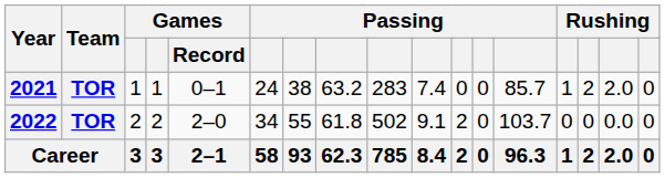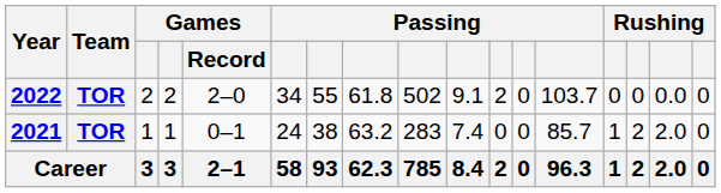 <table class="wikitable" style="text-align:center;">
 <tr>
 <th rowspan="2">Year</th>
 <th rowspan="2">Team</th>
 <th colspan="3">Games</th>
 <th colspan="8">Passing</th>
 <th colspan="4">Rushing</th>
 </tr>
 <tr>
 <th></th>
 <th></th>
 <th>Record</th>
 <th></th>
 <th></th>
 <th></th>
 <th></th>
 <th></th>
 <th></th>
 <th></th>
 <th></th>
 <th></th>
 <th></th>
 <th></th>
 <th></th>
 </tr>
 <tr>
+<th><a href='#'>2022</a></th>
+<th><a href='#'>TOR</a></th>
+<td>2</td>
+<td>2</td>
+<td>2–0</td>
+<td>34</td>
+<td>55</td>
+<td>61.8</td>
+<td>502</td>
+<td>9.1</td>
+<td>2</td>
+<td>0</td>
+<td>103.7</td>
+<td>0</td>
+<td>0</td>
+<td>0.0</td>
+<td>0</td>
+</tr>
+<tr>
 <th><a href='#'>2021</a></th>
 <th><a href='#'>TOR</a></th>
 <td>1</td>
 <td>1</td>
 <td>0–1</td>
 <td>24</td>
 <td>38</td>
 <td>63.2</td>
 <td>283</td>
 <td>7.4</td>
 <td>0</td>
 <td>0</td>
 <td>85.7</td>
 <td>1</td>
 <td>2</td>
 <td>2.0</td>
-<td>0</td>
-</tr>
-<tr>
-<th><a href='#'>2022</a></th>
-<th><a href='#'>TOR</a></th>
-<td>2</td>
-<td>2</td>
-<td>2–0</td>
-<td>34</td>
-<td>55</td>
-<td>61.8</td>
-<td>502</td>
-<td>9.1</td>
-<td>2</td>
-<td>0</td>
-<td>103.7</td>
-<td>0</td>
-<td>0</td>
-<td>0.0</td>
 <td>0</td>
 </tr>
 <tr>
 <th colspan="2">Career</th>
 <th>3</th>
 <th>3</th>
 <th>2–1</th>
 <th>58</th>
 <th>93</th>
 <th>62.3</th>
 <th>785</th>
 <th>8.4</th>
 <th>2</th>
 <th>0</th>
 <th>96.3</th>
 <th>1</th>
 <th>2</th>
 <th>2.0</th>
 <th>0</th>
 </tr>
 </table>
